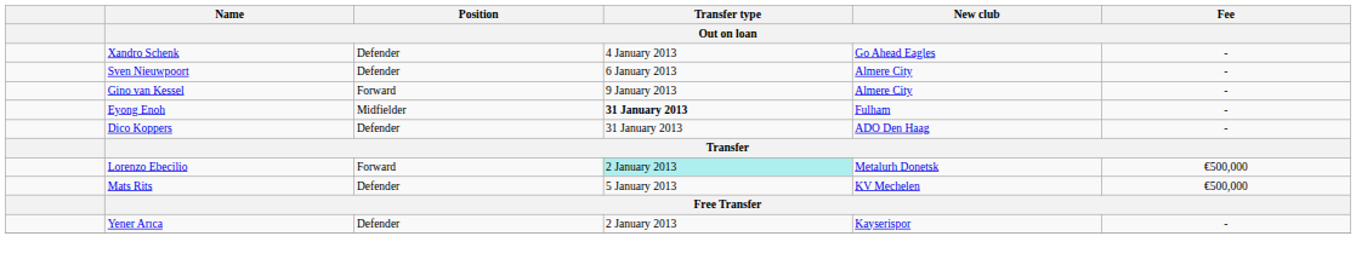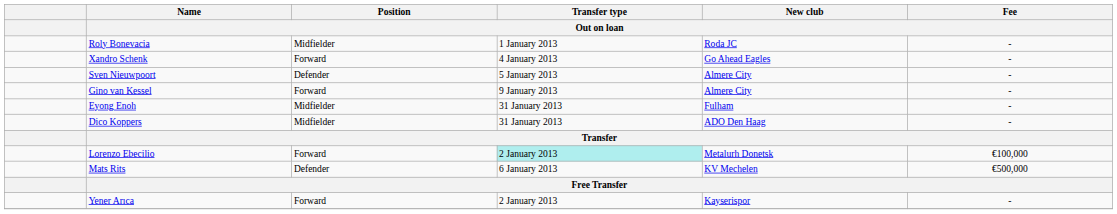 <table class="wikitable" style="width:100%; font-size:85%;">
 <tr>
 <th width="2%"></th>
 <th width="5%">Name</th>
 <th width="5%">Position</th>
 <th width="5%">Transfer type</th>
 <th width="5%">New club</th>
 <th width="5%">Fee</th>
 </tr>
 <tr>
 <th></th>
 <th colspan="5" align="center">Out on loan</th>
 </tr>
 <tr>
 <td align=center></td>
+<td align=left> <a href='#'>Roly Bonevacia</a></td>
+<td align=left>Midfielder</td>
+<td align=left>1 January 2013</td>
+<td align=left> <a href='#'>Roda JC</a></td>
+<td align=center>-</td>
+</tr>
+<tr>
+<td align=center></td>
 <td align=left> <a href='#'>Xandro Schenk</a></td>
-<td align=left>Defender</td>
+<td align=left>Forward</td>
 <td align=left>4 January 2013</td>
 <td align=left> <a href='#'>Go Ahead Eagles</a></td>
 <td align=center>-</td>
 </tr>
 <tr>
 <td align=center></td>
 <td align=left> <a href='#'>Sven Nieuwpoort</a></td>
 <td align=left>Defender</td>
-<td align=left>6 January 2013</td>
+<td align=left>5 January 2013</td>
 <td align=left> <a href='#'>Almere City</a></td>
 <td align=center>-</td>
 </tr>
 <tr>
 <td align=center></td>
 <td align=left> <a href='#'>Gino van Kessel</a></td>
 <td align=left>Forward</td>
 <td align=left>9 January 2013</td>
 <td align=left> <a href='#'>Almere City</a></td>
 <td align=center>-</td>
 </tr>
 <tr>
 <td align=center></td>
 <td align=left> <a href='#'>Eyong Enoh</a></td>
 <td align=left>Midfielder</td>
-<td align=left><strong>31 January 2013</strong></td>
+<td align=left>31 January 2013</td>
 <td align=left> <a href='#'>Fulham</a></td>
 <td align=center>-</td>
 </tr>
 <tr>
 <td align=center></td>
 <td align=left> <a href='#'>Dico Koppers</a></td>
-<td align=left>Defender</td>
+<td align=left>Midfielder</td>
 <td align=left>31 January 2013</td>
 <td align=left> <a href='#'>ADO Den Haag</a></td>
 <td align=center>-</td>
 </tr>
 <tr>
 <th></th>
 <th colspan="5" align="center">Transfer</th>
 </tr>
 <tr>
 <td align=center></td>
 <td align=left> <a href='#'>Lorenzo Ebecilio</a></td>
 <td align=left>Forward</td>
 <td align=left style="background: paleturquoise;">2 January 2013</td>
 <td align=left> <a href='#'>Metalurh Donetsk</a></td>
-<td align=center>€500,000</td>
+<td align=center>€100,000</td>
 </tr>
 <tr>
 <td align=center></td>
 <td align=left> <a href='#'>Mats Rits</a></td>
 <td align=left>Defender</td>
-<td align=left>5 January 2013</td>
+<td align=left>6 January 2013</td>
 <td align=left> <a href='#'>KV Mechelen</a></td>
 <td align=center>€500,000</td>
 </tr>
 <tr>
 <th></th>
 <th colspan="5" align="center">Free Transfer</th>
 </tr>
 <tr>
 <td align=center></td>
 <td align=left> <a href='#'>Yener Arıca</a></td>
-<td align=left>Defender</td>
+<td align=left>Forward</td>
 <td align=left>2 January 2013</td>
 <td align=left> <a href='#'>Kayserispor</a></td>
 <td align=center>-</td>
 </tr>
 <tr>
 </tr>
 </table>
